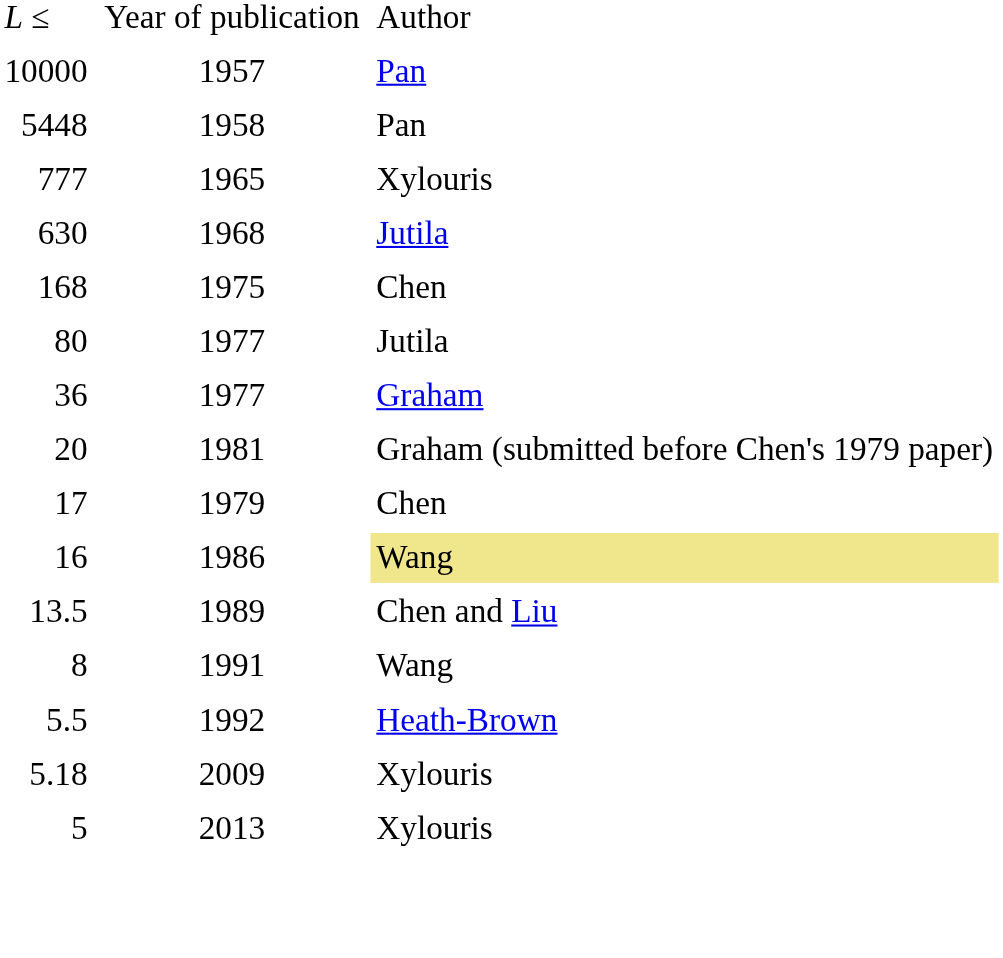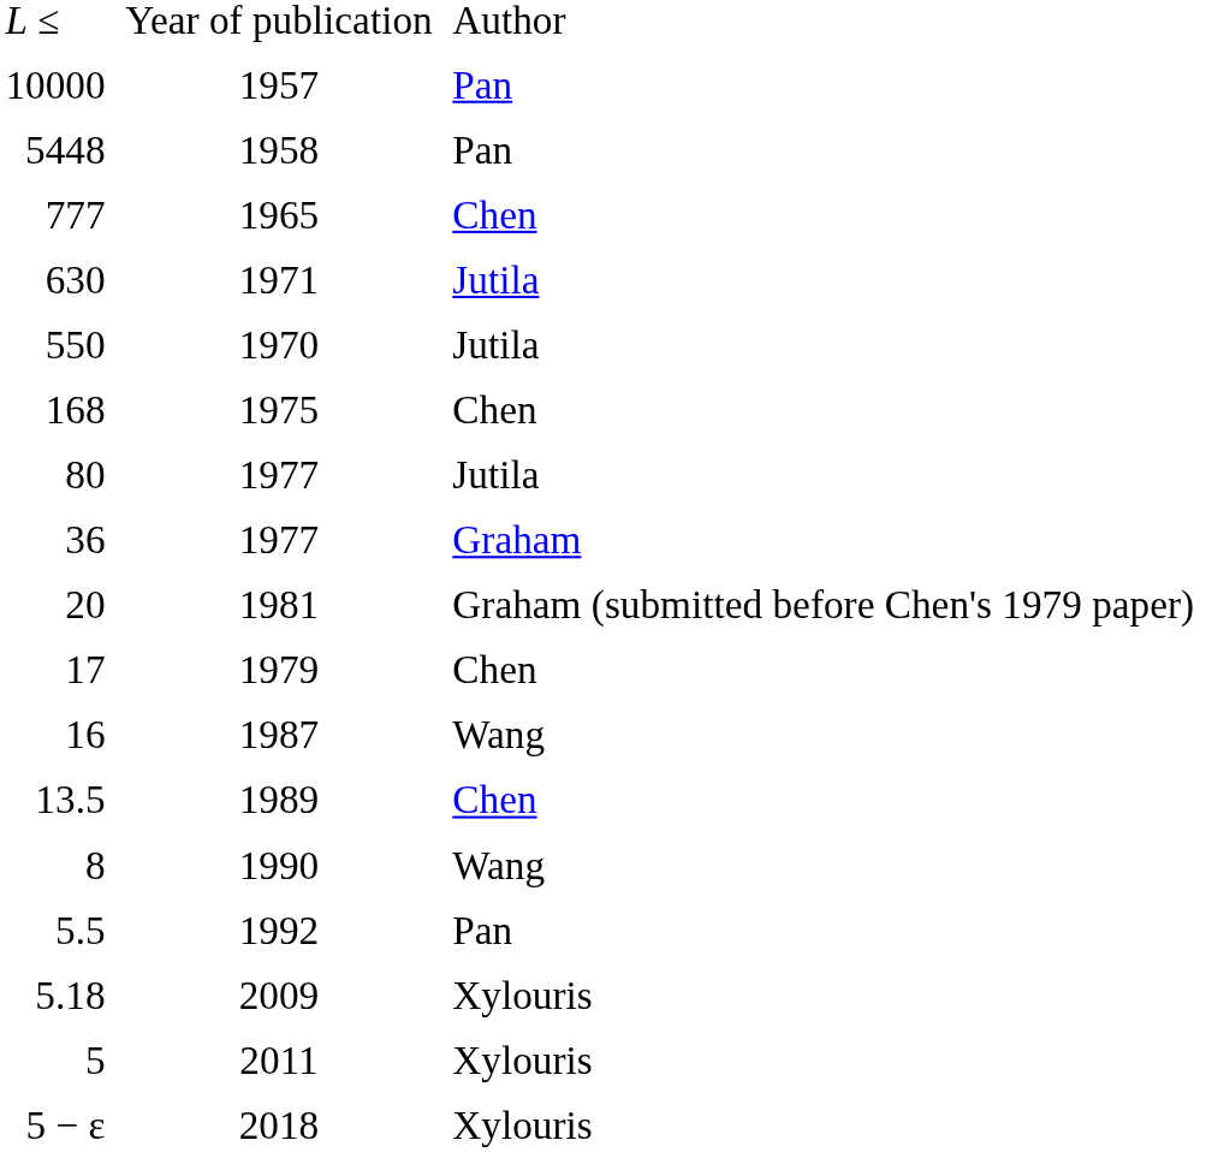 <table cellpadding="3">
 <tr>
 <td><em>L</em> ≤</td>
 <td>Year of publication</td>
 <td>Author</td>
 </tr>
 <tr>
 <td align="right">10000</td>
 <td align="center">1957</td>
 <td><a href='#'>Pan</a></td>
 </tr>
 <tr>
 <td align="right">5448</td>
 <td align="center">1958</td>
 <td>Pan</td>
 </tr>
 <tr>
 <td align="right">777</td>
 <td align="center">1965</td>
-<td>Xylouris</td>
+<td><a href='#'>Chen</a></td>
 </tr>
 <tr>
 <td align="right">630</td>
-<td align="center">1968</td>
+<td align="center">1971</td>
 <td><a href='#'>Jutila</a></td>
+</tr>
+<tr>
+<td align="right">550</td>
+<td align="center">1970</td>
+<td>Jutila</td>
 </tr>
 <tr>
 <td align="right">168</td>
 <td align="center">1975</td>
 <td>Chen</td>
 </tr>
 <tr>
 <td align="right">80</td>
 <td align="center">1977</td>
 <td>Jutila</td>
 </tr>
 <tr>
 <td align="right">36</td>
 <td align="center">1977</td>
 <td><a href='#'>Graham</a></td>
 </tr>
 <tr>
 <td align="right">20</td>
 <td align="center">1981</td>
 <td>Graham (submitted before Chen's 1979 paper)</td>
 </tr>
 <tr>
 <td align="right">17</td>
 <td align="center">1979</td>
 <td>Chen</td>
 </tr>
 <tr>
 <td align="right">16</td>
-<td align="center">1986</td>
-<td style="background: khaki;">Wang</td>
+<td align="center">1987</td>
+<td>Wang</td>
 </tr>
 <tr>
 <td align="right">13.5</td>
 <td align="center">1989</td>
-<td>Chen and <a href='#'>Liu</a></td>
+<td><a href='#'>Chen</a></td>
 </tr>
 <tr>
 <td align="right">8</td>
-<td align="center">1991</td>
+<td align="center">1990</td>
 <td>Wang</td>
 </tr>
 <tr>
 <td align="right">5.5</td>
 <td align="center">1992</td>
-<td><a href='#'>Heath-Brown</a></td>
+<td>Pan</td>
 </tr>
 <tr>
 <td align="right">5.18</td>
 <td align="center">2009</td>
 <td>Xylouris</td>
 </tr>
 <tr>
 <td align="right">5</td>
-<td align="center">2013</td>
+<td align="center">2011</td>
+<td>Xylouris</td>
+</tr>
+<tr>
+<td align="right">5 − ε</td>
+<td align="center">2018</td>
 <td>Xylouris</td>
 </tr>
 </table>
